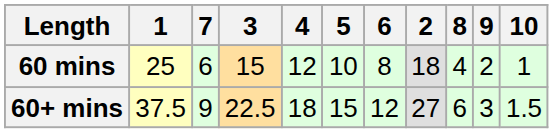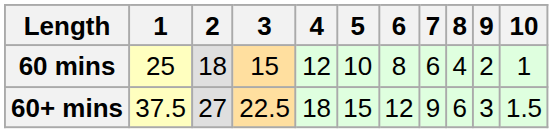 <table class="wikitable" style="font-size: 85%;">
 <tr>
 <th>Length</th>
 <th>1</th>
-<th>7</th>
+<th>2</th>
 <th>3</th>
 <th>4</th>
 <th>5</th>
 <th>6</th>
-<th>2</th>
+<th>7</th>
 <th>8</th>
 <th>9</th>
 <th>10</th>
 </tr>
 <tr align="center">
 <th>60 mins</th>
 <td style="background:#FFFFBF;">25</td>
-<td style="background:#DFFFDF;">6</td>
+<td style="background:#DFDFDF;">18</td>
 <td style="background:#FFDF9F;">15</td>
 <td style="background:#DFFFDF;">12</td>
 <td style="background:#DFFFDF;">10</td>
 <td style="background:#DFFFDF;">8</td>
-<td style="background:#DFDFDF;">18</td>
+<td style="background:#DFFFDF;">6</td>
 <td style="background:#DFFFDF;">4</td>
 <td style="background:#DFFFDF;">2</td>
 <td style="background:#DFFFDF;">1</td>
 </tr>
 <tr align="center">
 <th>60+ mins</th>
 <td style="background:#FFFFBF;">37.5</td>
-<td style="background:#DFFFDF;">9</td>
+<td style="background:#DFDFDF;">27</td>
 <td style="background:#FFDF9F;">22.5</td>
 <td style="background:#DFFFDF;">18</td>
 <td style="background:#DFFFDF;">15</td>
 <td style="background:#DFFFDF;">12</td>
-<td style="background:#DFDFDF;">27</td>
+<td style="background:#DFFFDF;">9</td>
 <td style="background:#DFFFDF;">6</td>
 <td style="background:#DFFFDF;">3</td>
 <td style="background:#DFFFDF;">1.5</td>
 </tr>
 </table>
